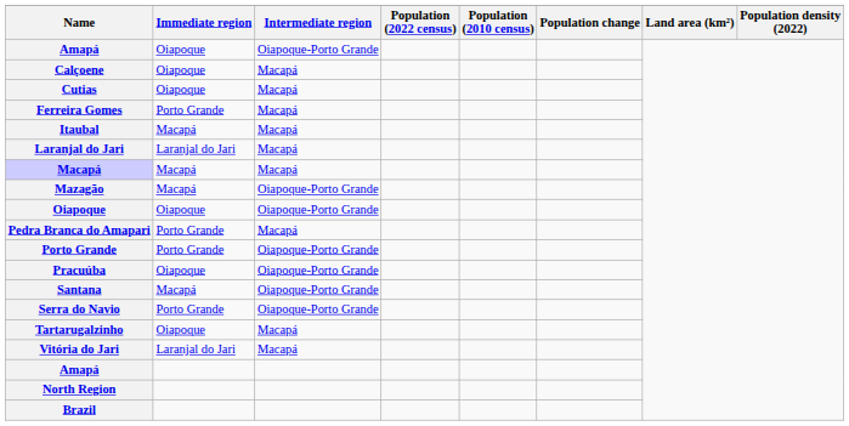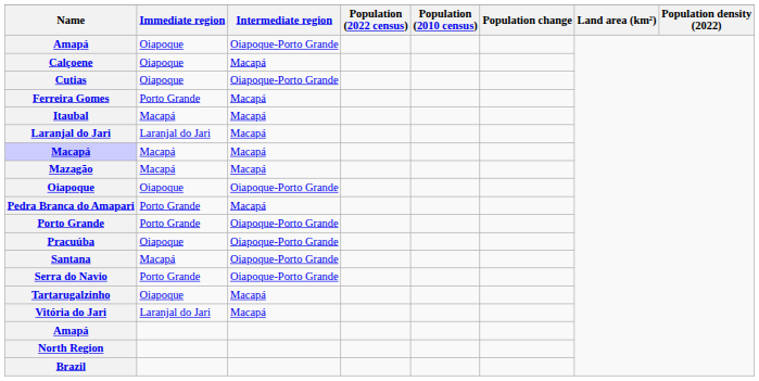 <table class="wikitable sortable sticky-header" style="text-align:right;">
 <tr>
 </tr>
 <tr>
 <th scope="col">Name</th>
 <th scope="col" align="left"><a href='#'>Immediate region</a></th>
 <th scope="col" align="left"><a href='#'>Intermediate region</a></th>
 <th scope="col">Population<br>(<a href='#'>2022 census</a>)</th>
 <th scope="col">Population<br>(<a href='#'>2010 census</a>)</th>
 <th scope="col">Population change</th>
 <th scope="col" data-sort-type="number">Land area (km²)</th>
 <th scope="col" data-sort-type="number">Population density<br>(2022)</th>
 </tr>
 <tr>
 <th scope="row" align="center"><a href='#'>Amapá</a></th>
 <td align=left><a href='#'>Oiapoque</a></td>
 <td align=left><a href='#'>Oiapoque-Porto Grande</a></td>
 <td></td>
 <td></td>
 <td></td>
 </tr>
 <tr>
 <th scope="row" align="center"><a href='#'>Calçoene</a></th>
 <td align=left><a href='#'>Oiapoque</a></td>
 <td align=left><a href='#'>Macapá</a></td>
 <td></td>
 <td></td>
 <td></td>
 </tr>
 <tr>
 <th scope="row" align="center"><a href='#'>Cutias</a></th>
 <td align=left><a href='#'>Oiapoque</a></td>
-<td align=left><a href='#'>Macapá</a></td>
+<td align=left><a href='#'>Oiapoque-Porto Grande</a></td>
 <td></td>
 <td></td>
 <td></td>
 </tr>
 <tr>
 <th scope="row" align="center"><a href='#'>Ferreira Gomes</a></th>
 <td align=left><a href='#'>Porto Grande</a></td>
 <td align=left><a href='#'>Macapá</a></td>
 <td></td>
 <td></td>
 <td></td>
 </tr>
 <tr>
 <th scope="row" align="center"><a href='#'>Itaubal</a></th>
 <td align=left><a href='#'>Macapá</a></td>
 <td align=left><a href='#'>Macapá</a></td>
 <td></td>
 <td></td>
 <td></td>
 </tr>
 <tr>
 <th scope="row" align="center"><a href='#'>Laranjal do Jari</a></th>
 <td align=left><a href='#'>Laranjal do Jari</a></td>
 <td align=left><a href='#'>Macapá</a></td>
 <td></td>
 <td></td>
 <td></td>
 </tr>
 <tr>
 <th scope="row" align="left" style="background:#CCF;"><a href='#'>Macapá</a></th>
 <td align=left><a href='#'>Macapá</a></td>
 <td align=left><a href='#'>Macapá</a></td>
 <td></td>
 <td></td>
 <td></td>
 </tr>
 <tr>
 <th scope="row" align="center"><a href='#'>Mazagão</a></th>
 <td align=left><a href='#'>Macapá</a></td>
-<td align=left><a href='#'>Oiapoque-Porto Grande</a></td>
+<td align=left><a href='#'>Macapá</a></td>
 <td></td>
 <td></td>
 <td></td>
 </tr>
 <tr>
 <th scope="row" align="center"><a href='#'>Oiapoque</a></th>
 <td align=left><a href='#'>Oiapoque</a></td>
 <td align=left><a href='#'>Oiapoque-Porto Grande</a></td>
 <td></td>
 <td></td>
 <td></td>
 </tr>
 <tr>
 <th scope="row" align="center"><a href='#'>Pedra Branca do Amapari</a></th>
 <td align=left><a href='#'>Porto Grande</a></td>
 <td align=left><a href='#'>Macapá</a></td>
 <td></td>
 <td></td>
 <td></td>
 </tr>
 <tr>
 <th scope="row" align="center"><a href='#'>Porto Grande</a></th>
 <td align=left><a href='#'>Porto Grande</a></td>
 <td align=left><a href='#'>Oiapoque-Porto Grande</a></td>
 <td></td>
 <td></td>
 <td></td>
 </tr>
 <tr>
 <th scope="row" align="center"><a href='#'>Pracuúba</a></th>
 <td align=left><a href='#'>Oiapoque</a></td>
 <td align=left><a href='#'>Oiapoque-Porto Grande</a></td>
 <td></td>
 <td></td>
 <td></td>
 </tr>
 <tr>
 <th scope="row" align="center"><a href='#'>Santana</a></th>
 <td align=left><a href='#'>Macapá</a></td>
 <td align=left><a href='#'>Oiapoque-Porto Grande</a></td>
 <td></td>
 <td></td>
 <td></td>
 </tr>
 <tr>
 <th scope="row" align="center"><a href='#'>Serra do Navio</a></th>
 <td align=left><a href='#'>Porto Grande</a></td>
 <td align=left><a href='#'>Oiapoque-Porto Grande</a></td>
 <td></td>
 <td></td>
 <td></td>
 </tr>
 <tr>
 <th scope="row" align="center"><a href='#'>Tartarugalzinho</a></th>
 <td align=left><a href='#'>Oiapoque</a></td>
 <td align=left><a href='#'>Macapá</a></td>
 <td></td>
 <td></td>
 <td></td>
 </tr>
 <tr>
 <th scope="row" align="center"><a href='#'>Vitória do Jari</a></th>
 <td align=left><a href='#'>Laranjal do Jari</a></td>
 <td align=left><a href='#'>Macapá</a></td>
 <td></td>
 <td></td>
 <td></td>
 </tr>
 <tr class="sortbottom" style="text-align:center;" style="background: #f2f2f2;">
 <th scope="row" align="center"><strong><a href='#'>Amapá</a></strong></th>
 <td align=left></td>
 <td align=left></td>
 <td></td>
 <td><strong></strong></td>
 <td><strong></strong></td>
 </tr>
 <tr class="sortbottom" style="text-align:center;" style="background: #f2f2f2;">
 <th scope="row" align="center"><strong><a href='#'>North Region</a></strong></th>
 <td align=left></td>
 <td align=left></td>
 <td></td>
 <td><strong></strong></td>
 <td><strong></strong></td>
 </tr>
 <tr class="sortbottom" style="text-align:center;" style="background: #f2f2f2;">
 <th scope="row" align="center"><strong><a href='#'>Brazil</a></strong></th>
 <td align=left></td>
 <td align=left></td>
 <td></td>
 <td><strong></strong></td>
 <td><strong></strong></td>
 </tr>
 </table>
